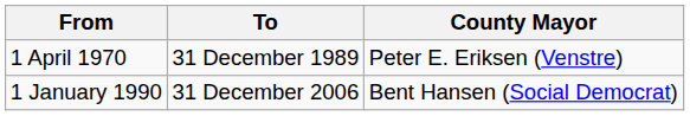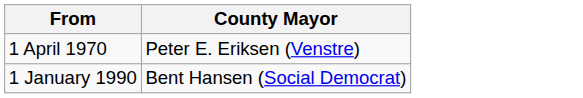 <table class="wikitable">
 <tr>
 <th>From</th>
-<th>To</th>
 <th>County Mayor</th>
 </tr>
 <tr>
 <td>1 April 1970</td>
-<td>31 December 1989</td>
 <td>Peter E. Eriksen  (<a href='#'>Venstre</a>)</td>
 </tr>
 <tr>
 <td>1 January 1990</td>
-<td>31 December 2006</td>
 <td>Bent Hansen (<a href='#'>Social Democrat</a>)</td>
 </tr>
 </table>
